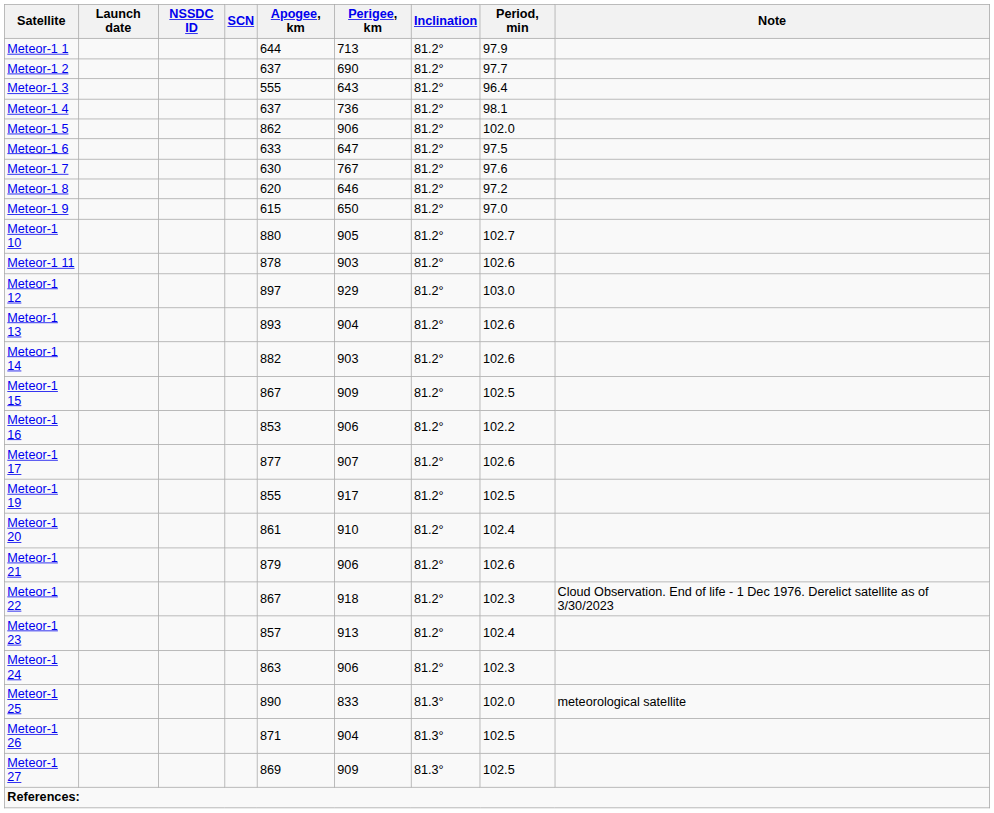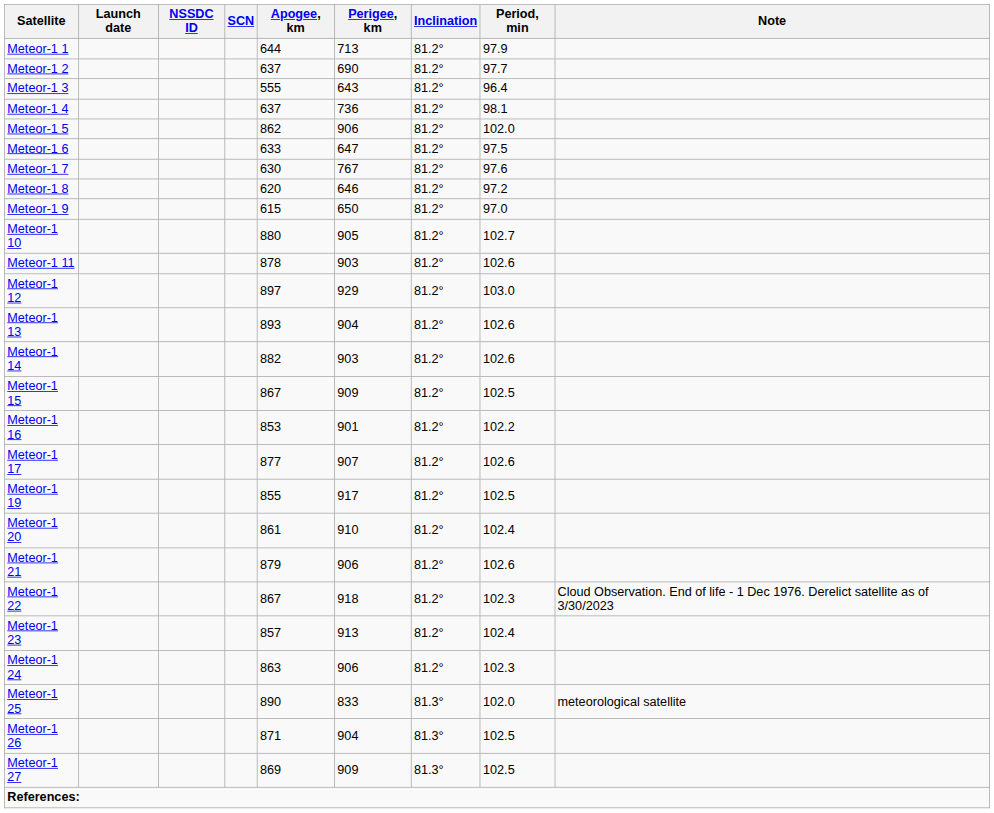 <table class="wikitable sortable collapsible collapsed" border="1">
 <tr>
 <th>Satellite</th>
 <th>Launch date</th>
 <th><a href='#'>NSSDC ID</a></th>
 <th><a href='#'>SCN</a></th>
 <th><a href='#'>Apogee</a>, km</th>
 <th><a href='#'>Perigee</a>, km</th>
 <th><a href='#'>Inclination</a></th>
 <th>Period, min</th>
 <th>Note</th>
 </tr>
 <tr>
 <td><a href='#'>Meteor-1 1</a></td>
 <td></td>
 <td></td>
 <td></td>
 <td>644</td>
 <td>713</td>
 <td>81.2°</td>
 <td>97.9</td>
 <td></td>
 </tr>
 <tr>
 <td><a href='#'>Meteor-1 2</a></td>
 <td></td>
 <td></td>
 <td></td>
 <td>637</td>
 <td>690</td>
 <td>81.2°</td>
 <td>97.7</td>
 <td></td>
 </tr>
 <tr>
 <td><a href='#'>Meteor-1 3</a></td>
 <td></td>
 <td></td>
 <td></td>
 <td>555</td>
 <td>643</td>
 <td>81.2°</td>
 <td>96.4</td>
 <td></td>
 </tr>
 <tr>
 <td><a href='#'>Meteor-1 4</a></td>
 <td></td>
 <td></td>
 <td></td>
 <td>637</td>
 <td>736</td>
 <td>81.2°</td>
 <td>98.1</td>
 <td></td>
 </tr>
 <tr>
 <td><a href='#'>Meteor-1 5</a></td>
 <td></td>
 <td></td>
 <td></td>
 <td>862</td>
 <td>906</td>
 <td>81.2°</td>
 <td>102.0</td>
 <td></td>
 </tr>
 <tr>
 <td><a href='#'>Meteor-1 6</a></td>
 <td></td>
 <td></td>
 <td></td>
 <td>633</td>
 <td>647</td>
 <td>81.2°</td>
 <td>97.5</td>
 <td></td>
 </tr>
 <tr>
 <td><a href='#'>Meteor-1 7</a></td>
 <td></td>
 <td></td>
 <td></td>
 <td>630</td>
 <td>767</td>
 <td>81.2°</td>
 <td>97.6</td>
 <td></td>
 </tr>
 <tr>
 <td><a href='#'>Meteor-1 8</a></td>
 <td></td>
 <td></td>
 <td></td>
 <td>620</td>
 <td>646</td>
 <td>81.2°</td>
 <td>97.2</td>
 <td></td>
 </tr>
 <tr>
 <td><a href='#'>Meteor-1 9</a></td>
 <td></td>
 <td></td>
 <td></td>
 <td>615</td>
 <td>650</td>
 <td>81.2°</td>
 <td>97.0</td>
 <td></td>
 </tr>
 <tr>
 <td><a href='#'>Meteor-1 10</a></td>
 <td></td>
 <td></td>
 <td></td>
 <td>880</td>
 <td>905</td>
 <td>81.2°</td>
 <td>102.7</td>
 <td></td>
 </tr>
 <tr>
 <td><a href='#'>Meteor-1 11</a></td>
 <td></td>
 <td></td>
 <td></td>
 <td>878</td>
 <td>903</td>
 <td>81.2°</td>
 <td>102.6</td>
 <td></td>
 </tr>
 <tr>
 <td><a href='#'>Meteor-1 12</a></td>
 <td></td>
 <td></td>
 <td></td>
 <td>897</td>
 <td>929</td>
 <td>81.2°</td>
 <td>103.0</td>
 <td></td>
 </tr>
 <tr>
 <td><a href='#'>Meteor-1 13</a></td>
 <td></td>
 <td></td>
 <td></td>
 <td>893</td>
 <td>904</td>
 <td>81.2°</td>
 <td>102.6</td>
 <td></td>
 </tr>
 <tr>
 <td><a href='#'>Meteor-1 14</a></td>
 <td></td>
 <td></td>
 <td></td>
 <td>882</td>
 <td>903</td>
 <td>81.2°</td>
 <td>102.6</td>
 <td></td>
 </tr>
 <tr>
 <td><a href='#'>Meteor-1 15</a></td>
 <td></td>
 <td></td>
 <td></td>
 <td>867</td>
 <td>909</td>
 <td>81.2°</td>
 <td>102.5</td>
 <td></td>
 </tr>
 <tr>
 <td><a href='#'>Meteor-1 16</a></td>
 <td></td>
 <td></td>
 <td></td>
 <td>853</td>
-<td>906</td>
+<td>901</td>
 <td>81.2°</td>
 <td>102.2</td>
 <td></td>
 </tr>
 <tr>
 <td><a href='#'>Meteor-1 17</a></td>
 <td></td>
 <td></td>
 <td></td>
 <td>877</td>
 <td>907</td>
 <td>81.2°</td>
 <td>102.6</td>
 <td></td>
 </tr>
 <tr>
 <td><a href='#'>Meteor-1 19</a></td>
 <td></td>
 <td></td>
 <td></td>
 <td>855</td>
 <td>917</td>
 <td>81.2°</td>
 <td>102.5</td>
 <td></td>
 </tr>
 <tr>
 <td><a href='#'>Meteor-1 20</a></td>
 <td></td>
 <td></td>
 <td></td>
 <td>861</td>
 <td>910</td>
 <td>81.2°</td>
 <td>102.4</td>
 <td></td>
 </tr>
 <tr>
 <td><a href='#'>Meteor-1 21</a></td>
 <td></td>
 <td></td>
 <td></td>
 <td>879</td>
 <td>906</td>
 <td>81.2°</td>
 <td>102.6</td>
 <td></td>
 </tr>
 <tr>
 <td><a href='#'>Meteor-1 22</a></td>
 <td></td>
 <td></td>
 <td></td>
 <td>867</td>
 <td>918</td>
 <td>81.2°</td>
 <td>102.3</td>
 <td>Cloud Observation. End of life - 1 Dec 1976. Derelict satellite as of 3/30/2023</td>
 </tr>
 <tr>
 <td><a href='#'>Meteor-1 23</a></td>
 <td></td>
 <td></td>
 <td></td>
 <td>857</td>
 <td>913</td>
 <td>81.2°</td>
 <td>102.4</td>
 <td></td>
 </tr>
 <tr>
 <td><a href='#'>Meteor-1 24</a></td>
 <td></td>
 <td></td>
 <td></td>
 <td>863</td>
 <td>906</td>
 <td>81.2°</td>
 <td>102.3</td>
 <td></td>
 </tr>
 <tr>
 <td><a href='#'>Meteor-1 25</a></td>
 <td></td>
 <td></td>
 <td></td>
 <td>890</td>
 <td>833</td>
 <td>81.3°</td>
 <td>102.0</td>
 <td>meteorological satellite</td>
 </tr>
 <tr>
 <td><a href='#'>Meteor-1 26</a></td>
 <td></td>
 <td></td>
 <td></td>
 <td>871</td>
 <td>904</td>
 <td>81.3°</td>
 <td>102.5</td>
 <td></td>
 </tr>
 <tr>
 <td><a href='#'>Meteor-1 27</a></td>
 <td></td>
 <td></td>
 <td></td>
 <td>869</td>
 <td>909</td>
 <td>81.3°</td>
 <td>102.5</td>
 <td></td>
 </tr>
 <tr>
 <td colspan="9" style="text-align: left;"><strong>References:</strong> </td>
 </tr>
 </table>
